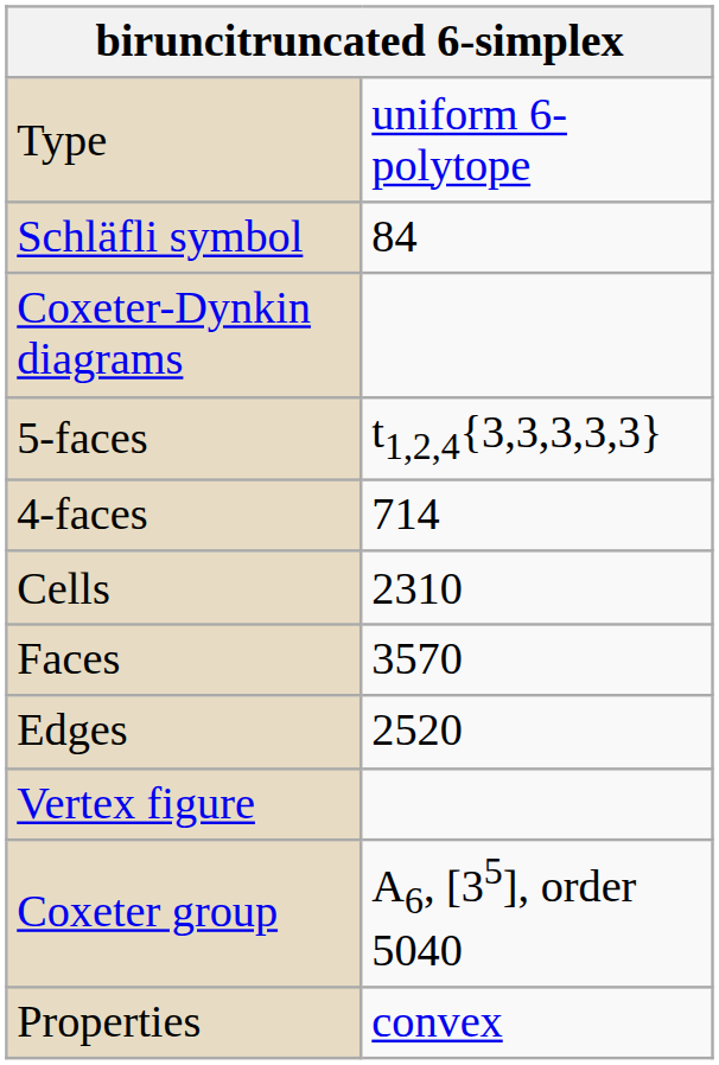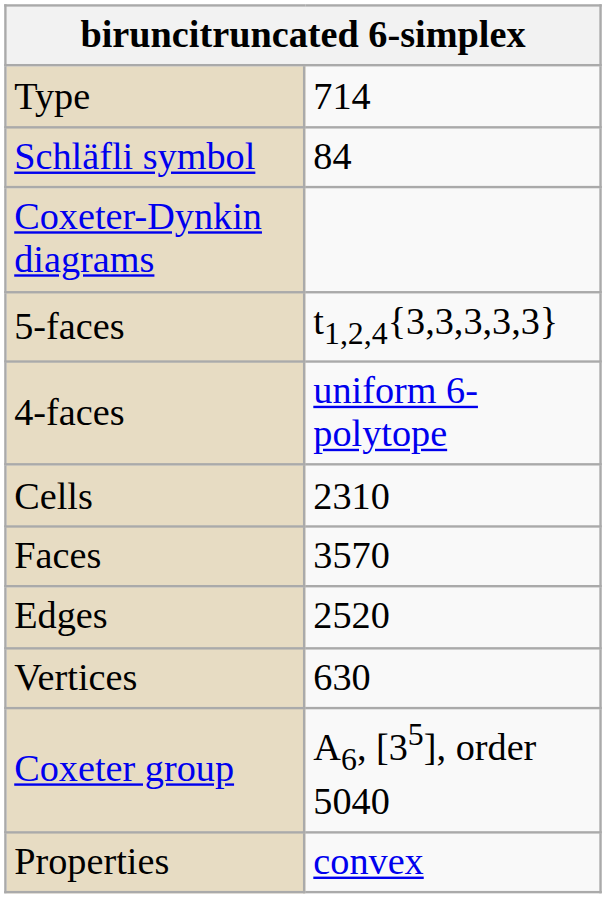 <table class="wikitable" align="right" style="margin-left:10px" width="250">
 <tr>
 <th bgcolor=#e7dcc3 colspan=2>biruncitruncated 6-simplex</th>
 </tr>
 <tr>
 <td bgcolor=#e7dcc3>Type</td>
-<td><a href='#'>uniform 6-polytope</a></td>
+<td>714</td>
 </tr>
 <tr>
 <td bgcolor=#e7dcc3><a href='#'>Schläfli symbol</a></td>
 <td>84</td>
 </tr>
 <tr>
 <td bgcolor=#e7dcc3><a href='#'>Coxeter-Dynkin diagrams</a></td>
 <td></td>
 </tr>
 <tr>
 <td bgcolor=#e7dcc3>5-faces</td>
 <td>t<sub>1,2,4</sub>{3,3,3,3,3}</td>
 </tr>
 <tr>
 <td bgcolor=#e7dcc3>4-faces</td>
-<td>714</td>
+<td><a href='#'>uniform 6-polytope</a></td>
 </tr>
 <tr>
 <td bgcolor=#e7dcc3>Cells</td>
 <td>2310</td>
 </tr>
 <tr>
 <td bgcolor=#e7dcc3>Faces</td>
 <td>3570</td>
 </tr>
 <tr>
 <td bgcolor=#e7dcc3>Edges</td>
 <td>2520</td>
 </tr>
 <tr>
-<td bgcolor=#e7dcc3><a href='#'>Vertex figure</a></td>
-<td></td>
+<td bgcolor=#e7dcc3>Vertices</td>
+<td>630</td>
 </tr>
 <tr>
 <td bgcolor=#e7dcc3><a href='#'>Coxeter group</a></td>
 <td>A<sub>6</sub>, [3<sup>5</sup>], order 5040</td>
 </tr>
 <tr>
 <td bgcolor=#e7dcc3>Properties</td>
 <td><a href='#'>convex</a></td>
 </tr>
 </table>
